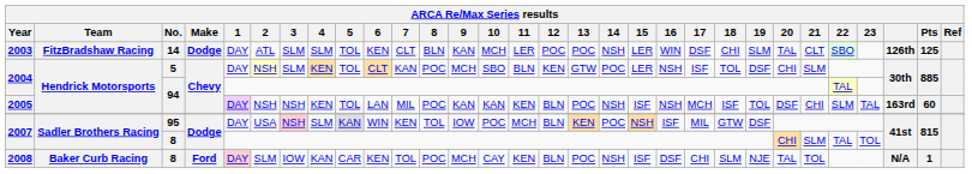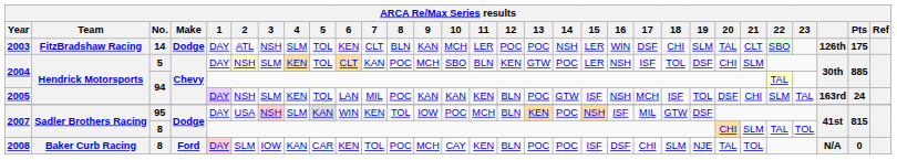 <table class="wikitable" style="text-align:center; font-size:75%">
 <tr>
 <th colspan=30><a href='#'>ARCA Re/Max Series</a> results</th>
 </tr>
 <tr>
 <th>Year</th>
 <th>Team</th>
 <th>No.</th>
 <th>Make</th>
 <th>1</th>
 <th>2</th>
 <th>3</th>
 <th>4</th>
 <th>5</th>
 <th>6</th>
 <th>7</th>
 <th>8</th>
 <th>9</th>
 <th>10</th>
 <th>11</th>
 <th>12</th>
 <th>13</th>
 <th>14</th>
 <th>15</th>
 <th>16</th>
 <th>17</th>
 <th>18</th>
 <th>19</th>
 <th>20</th>
 <th>21</th>
 <th>22</th>
 <th>23</th>
 <th></th>
 <th>Pts</th>
 <th>Ref</th>
 </tr>
 <tr>
 <th><a href='#'>2003</a></th>
 <th><a href='#'>FitzBradshaw Racing</a></th>
 <th>14</th>
 <th><a href='#'>Dodge</a></th>
 <td><a href='#'>DAY</a></td>
 <td><a href='#'>ATL</a></td>
-<td><a href='#'>SLM</a></td>
+<td><a href='#'>NSH</a></td>
 <td><a href='#'>SLM</a></td>
 <td><a href='#'>TOL</a></td>
 <td><a href='#'>KEN</a></td>
 <td><a href='#'>CLT</a></td>
 <td><a href='#'>BLN</a></td>
 <td><a href='#'>KAN</a></td>
 <td><a href='#'>MCH</a></td>
 <td><a href='#'>LER</a></td>
 <td><a href='#'>POC</a></td>
 <td><a href='#'>POC</a></td>
 <td><a href='#'>NSH</a></td>
 <td><a href='#'>LER</a></td>
 <td><a href='#'>WIN</a></td>
 <td><a href='#'>DSF</a></td>
 <td><a href='#'>CHI</a></td>
 <td><a href='#'>SLM</a></td>
 <td><a href='#'>TAL</a></td>
 <td><a href='#'>CLT</a></td>
 <td style="background:#DFFFDF;"><a href='#'>SBO</a><br></td>
 <td></td>
 <th>126th</th>
-<th>125</th>
+<th>175</th>
 <th></th>
 </tr>
 <tr>
 <th rowspan=2><a href='#'>2004</a></th>
 <th rowspan=3><a href='#'>Hendrick Motorsports</a></th>
 <th>5</th>
 <th rowspan=3><a href='#'>Chevy</a></th>
 <td><a href='#'>DAY</a></td>
 <td style="background:#FFFFBF;"><a href='#'>NSH</a><br></td>
 <td><a href='#'>SLM</a></td>
 <td style="background:#FFDF9F;"><a href='#'>KEN</a><br></td>
 <td><a href='#'>TOL</a></td>
 <td style="background:#FFDF9F;"><a href='#'>CLT</a><br></td>
 <td><a href='#'>KAN</a></td>
 <td><a href='#'>POC</a></td>
 <td><a href='#'>MCH</a></td>
 <td><a href='#'>SBO</a></td>
 <td><a href='#'>BLN</a></td>
 <td><a href='#'>KEN</a></td>
 <td><a href='#'>GTW</a></td>
 <td><a href='#'>POC</a></td>
 <td><a href='#'>LER</a></td>
 <td><a href='#'>NSH</a></td>
 <td><a href='#'>ISF</a></td>
 <td><a href='#'>TOL</a></td>
 <td><a href='#'>DSF</a></td>
 <td><a href='#'>CHI</a></td>
 <td><a href='#'>SLM</a></td>
 <td colspan=2></td>
 <th rowspan=2>30th</th>
 <th rowspan=2>885</th>
 <th rowspan=2></th>
 </tr>
 <tr>
 <th rowspan=2>94</th>
 <td colspan=21></td>
 <td style="background:#FFFFBF;"><a href='#'>TAL</a><br></td>
 <td></td>
 </tr>
 <tr>
 <th><a href='#'>2005</a></th>
 <td style="background:#EFCFFF;"><a href='#'>DAY</a><br></td>
 <td><a href='#'>NSH</a></td>
-<td><a href='#'>NSH</a></td>
+<td><a href='#'>SLM</a></td>
 <td><a href='#'>KEN</a></td>
 <td><a href='#'>TOL</a></td>
 <td><a href='#'>LAN</a></td>
 <td><a href='#'>MIL</a></td>
 <td><a href='#'>POC</a></td>
 <td><a href='#'>KAN</a></td>
 <td><a href='#'>KAN</a></td>
 <td><a href='#'>KEN</a></td>
 <td><a href='#'>BLN</a></td>
 <td><a href='#'>POC</a></td>
-<td><a href='#'>NSH</a></td>
+<td><a href='#'>GTW</a></td>
 <td><a href='#'>ISF</a></td>
 <td><a href='#'>NSH</a></td>
 <td><a href='#'>MCH</a></td>
 <td><a href='#'>ISF</a></td>
 <td><a href='#'>TOL</a></td>
 <td><a href='#'>DSF</a></td>
 <td><a href='#'>CHI</a></td>
 <td><a href='#'>SLM</a></td>
 <td><a href='#'>TAL</a></td>
 <th>163rd</th>
-<th>60</th>
+<th>24</th>
 <th></th>
 </tr>
 <tr>
 </tr>
 <tr>
 <th rowspan=2><a href='#'>2007</a></th>
 <th rowspan=2><a href='#'>Sadler Brothers Racing</a></th>
 <th>95</th>
 <th rowspan=2><a href='#'>Dodge</a></th>
 <td><a href='#'>DAY</a></td>
 <td><a href='#'>USA</a></td>
 <td style="background:#FFCFCF;"><a href='#'>NSH</a><br></td>
 <td><a href='#'>SLM</a></td>
 <td style="background:#DFDFDF;"><a href='#'>KAN</a><br></td>
 <td><a href='#'>WIN</a></td>
 <td><a href='#'>KEN</a></td>
 <td><a href='#'>TOL</a></td>
 <td><a href='#'>IOW</a></td>
 <td><a href='#'>POC</a></td>
 <td><a href='#'>MCH</a></td>
 <td><a href='#'>BLN</a></td>
 <td style="background:#FFDF9F;"><a href='#'>KEN</a><br></td>
 <td><a href='#'>POC</a></td>
 <td style="background:#FFDF9F;"><a href='#'>NSH</a><br></td>
 <td><a href='#'>ISF</a></td>
 <td><a href='#'>MIL</a></td>
 <td><a href='#'>GTW</a></td>
 <td><a href='#'>DSF</a></td>
 <td colspan=4></td>
 <th rowspan=2>41st</th>
 <th rowspan=2>815</th>
 <th rowspan=2></th>
 </tr>
 <tr>
 <th>8</th>
 <td colspan=19></td>
 <td style="background:#FFDF9F;"><a href='#'>CHI</a><br></td>
 <td><a href='#'>SLM</a></td>
 <td><a href='#'>TAL</a></td>
 <td><a href='#'>TOL</a></td>
 </tr>
 <tr>
 <th><a href='#'>2008</a></th>
 <th><a href='#'>Baker Curb Racing</a></th>
 <th>8</th>
 <th><a href='#'>Ford</a></th>
 <td style="background:#FFCFCF;"><a href='#'>DAY</a><br></td>
 <td><a href='#'>SLM</a></td>
 <td><a href='#'>IOW</a></td>
 <td><a href='#'>KAN</a></td>
 <td><a href='#'>CAR</a></td>
 <td><a href='#'>KEN</a></td>
 <td><a href='#'>TOL</a></td>
 <td><a href='#'>POC</a></td>
 <td><a href='#'>MCH</a></td>
 <td><a href='#'>CAY</a></td>
 <td><a href='#'>KEN</a></td>
 <td><a href='#'>BLN</a></td>
 <td><a href='#'>POC</a></td>
-<td><a href='#'>NSH</a></td>
+<td><a href='#'>POC</a></td>
 <td><a href='#'>ISF</a></td>
 <td><a href='#'>DSF</a></td>
 <td><a href='#'>CHI</a></td>
 <td><a href='#'>SLM</a></td>
 <td><a href='#'>NJE</a></td>
 <td><a href='#'>TAL</a></td>
 <td><a href='#'>TOL</a></td>
 <td colspan=2></td>
 <th>N/A</th>
-<th>1</th>
+<th>0</th>
 <th></th>
 </tr>
 </table>
